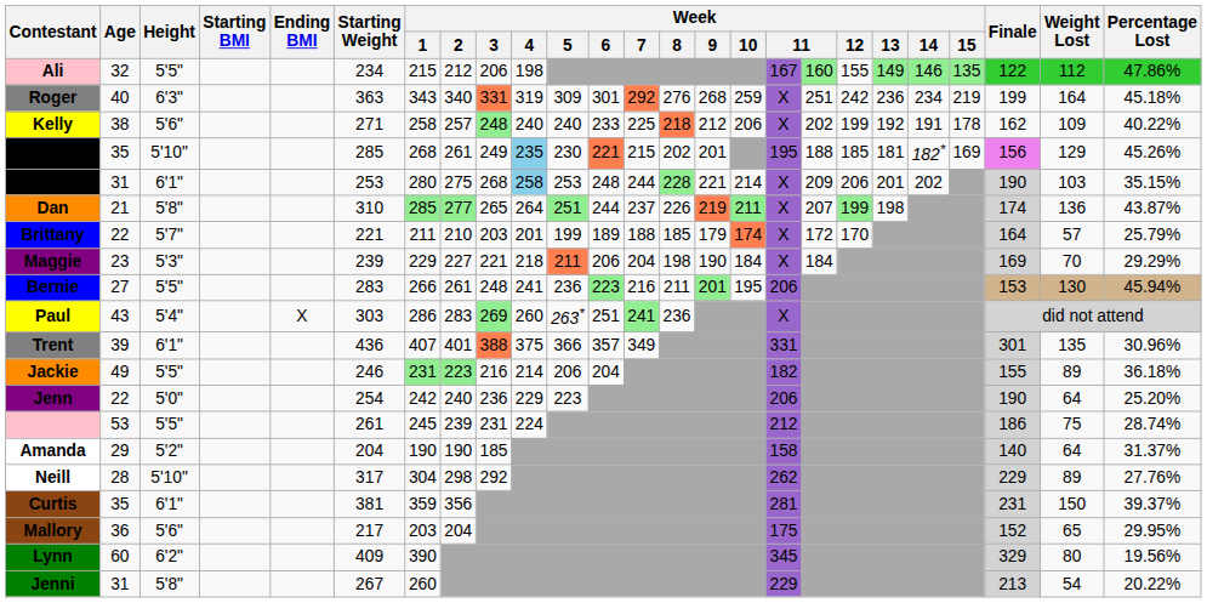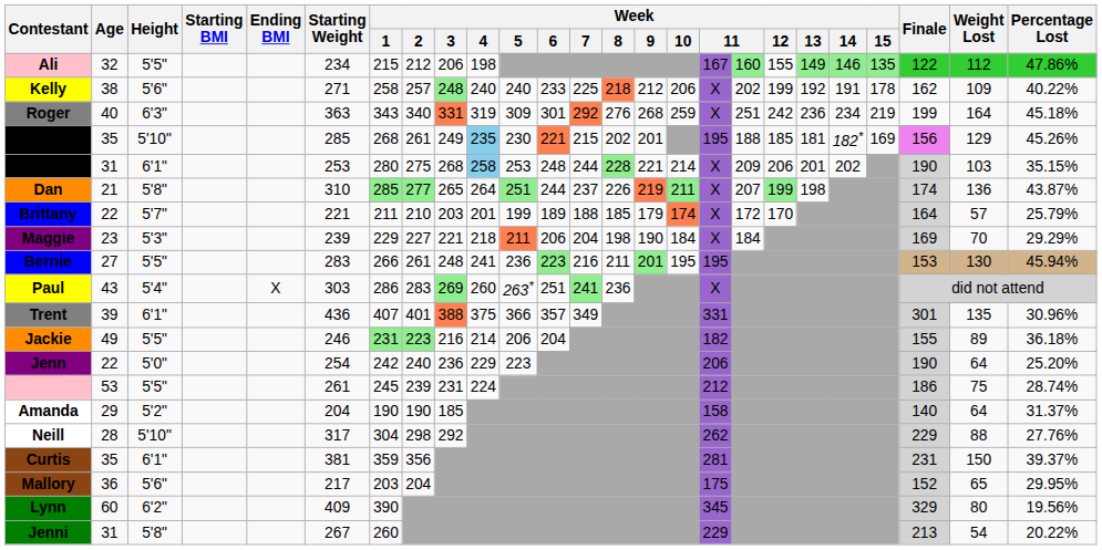 <table class="wikitable sortable" style="text-align:center" align="center">
 <tr>
 <th rowspan=2>Contestant</th>
 <th rowspan=2>Age</th>
 <th rowspan=2>Height</th>
 <th rowspan=2>Starting<br><a href='#'>BMI</a></th>
 <th rowspan=2>Ending<br><a href='#'>BMI</a></th>
 <th rowspan=2>Starting<br>Weight</th>
 <th colspan=16>Week</th>
 <th rowspan=2>Finale</th>
 <th rowspan=2>Weight<br>Lost</th>
 <th rowspan=2>Percentage<br>Lost</th>
 </tr>
 <tr>
 <th>1</th>
 <th>2</th>
 <th>3</th>
 <th>4</th>
 <th>5</th>
 <th>6</th>
 <th>7</th>
 <th>8</th>
 <th>9</th>
 <th>10</th>
 <th colspan="2">11</th>
 <th>12</th>
 <th>13</th>
 <th>14</th>
 <th>15</th>
 </tr>
 <tr>
 <td bgcolor="pink"><strong>Ali</strong></td>
 <td>32</td>
 <td>5'5"</td>
 <td></td>
 <td></td>
 <td>234</td>
 <td>215</td>
 <td>212</td>
 <td>206</td>
 <td>198</td>
 <td colspan=6 bgcolor=darkgray></td>
 <td bgcolor="#9966CC">167</td>
 <td bgcolor="lightgreen">160</td>
 <td>155</td>
 <td bgcolor="lightgreen">149</td>
 <td bgcolor="lightgreen">146</td>
 <td bgcolor="lightgreen">135</td>
 <td bgcolor="limegreen">122</td>
 <td bgcolor="limegreen">112</td>
 <td bgcolor="limegreen">47.86%</td>
 </tr>
 <tr>
+<td bgcolor="yellow"><span><strong>Kelly</strong></span></td>
+<td>38</td>
+<td>5'6"</td>
+<td></td>
+<td></td>
+<td>271</td>
+<td>258</td>
+<td>257</td>
+<td bgcolor="lightgreen">248</td>
+<td>240</td>
+<td>240</td>
+<td>233</td>
+<td>225</td>
+<td bgcolor="coral">218</td>
+<td>212</td>
+<td>206</td>
+<td bgcolor="#9966CC">X</td>
+<td>202</td>
+<td>199</td>
+<td>192</td>
+<td>191</td>
+<td>178</td>
+<td>162</td>
+<td>109</td>
+<td>40.22%</td>
+</tr>
+<tr>
 <td bgcolor="gray"><span><strong>Roger</strong></span></td>
 <td>40</td>
 <td>6'3"</td>
 <td></td>
 <td></td>
 <td>363</td>
 <td>343</td>
 <td>340</td>
 <td bgcolor="coral">331</td>
 <td>319</td>
 <td>309</td>
 <td>301</td>
 <td bgcolor="coral">292</td>
 <td>276</td>
 <td>268</td>
 <td>259</td>
 <td bgcolor="#9966CC">X</td>
 <td>251</td>
 <td>242</td>
 <td>236</td>
 <td>234</td>
 <td>219</td>
 <td>199</td>
 <td>164</td>
 <td>45.18%</td>
-</tr>
-<tr>
-<td bgcolor="yellow"><span><strong>Kelly</strong></span></td>
-<td>38</td>
-<td>5'6"</td>
-<td></td>
-<td></td>
-<td>271</td>
-<td>258</td>
-<td>257</td>
-<td bgcolor="lightgreen">248</td>
-<td>240</td>
-<td>240</td>
-<td>233</td>
-<td>225</td>
-<td bgcolor="coral">218</td>
-<td>212</td>
-<td>206</td>
-<td bgcolor="#9966CC">X</td>
-<td>202</td>
-<td>199</td>
-<td>192</td>
-<td>191</td>
-<td>178</td>
-<td>162</td>
-<td>109</td>
-<td>40.22%</td>
 </tr>
 <tr>
 <td bgcolor="black"><span><strong>Mark</strong></span></td>
 <td>35</td>
 <td>5'10"</td>
 <td></td>
 <td></td>
 <td>285</td>
 <td>268</td>
 <td>261</td>
 <td>249</td>
 <td bgcolor="skyblue">235</td>
 <td>230</td>
 <td bgcolor="coral">221</td>
 <td>215</td>
 <td>202</td>
 <td>201</td>
 <td colspan=1 bgcolor=darkgray></td>
 <td bgcolor="#9966CC">195</td>
 <td>188</td>
 <td>185</td>
 <td>181</td>
 <td><em>182<sup>*</sup></em></td>
 <td>169</td>
 <td bgcolor="violet">156</td>
 <td>129</td>
 <td>45.26%</td>
 </tr>
 <tr>
 <td bgcolor="black"><span><strong>Jay</strong></span></td>
 <td>31</td>
 <td>6'1"</td>
 <td></td>
 <td></td>
 <td>253</td>
 <td>280</td>
 <td>275</td>
 <td>268</td>
 <td bgcolor="skyblue">258</td>
 <td>253</td>
 <td>248</td>
 <td>244</td>
 <td bgcolor="lightgreen">228</td>
 <td>221</td>
 <td>214</td>
 <td bgcolor="#9966CC">X</td>
 <td>209</td>
 <td>206</td>
 <td>201</td>
 <td>202</td>
 <td colspan=1 bgcolor="darkgray"></td>
 <td bgcolor="lightgrey">190</td>
 <td>103</td>
 <td>35.15%</td>
 </tr>
 <tr>
 <td bgcolor="darkorange"><span><strong>Dan</strong></span></td>
 <td>21</td>
 <td>5'8"</td>
 <td></td>
 <td></td>
 <td>310</td>
 <td bgcolor="lightgreen">285</td>
 <td bgcolor="lightgreen">277</td>
 <td>265</td>
 <td>264</td>
 <td bgcolor="lightgreen">251</td>
 <td>244</td>
 <td>237</td>
 <td>226</td>
 <td bgcolor="coral">219</td>
 <td bgcolor="lightgreen">211</td>
 <td bgcolor="9966CC">X</td>
 <td>207</td>
 <td bgcolor="lightgreen">199</td>
 <td>198</td>
 <td colspan=2 bgcolor="darkgray"></td>
 <td bgcolor=lightgrey>174</td>
 <td>136</td>
 <td>43.87%</td>
 </tr>
 <tr>
 <td bgcolor="blue"><span><strong>Brittany</strong></span></td>
 <td>22</td>
 <td>5'7"</td>
 <td></td>
 <td></td>
 <td>221</td>
 <td>211</td>
 <td>210</td>
 <td>203</td>
 <td>201</td>
 <td>199</td>
 <td>189</td>
 <td>188</td>
 <td>185</td>
 <td>179</td>
 <td bgcolor="coral">174</td>
 <td bgcolor="9966CC">X</td>
 <td>172</td>
 <td>170</td>
 <td colspan=3 bgcolor="darkgray"></td>
 <td bgcolor=lightgrey>164</td>
 <td>57</td>
 <td>25.79%</td>
 </tr>
 <tr>
 <td bgcolor="purple"><span><strong>Maggie</strong></span></td>
 <td>23</td>
 <td>5'3"</td>
 <td></td>
 <td></td>
 <td>239</td>
 <td>229</td>
 <td>227</td>
 <td>221</td>
 <td>218</td>
 <td bgcolor="coral">211</td>
 <td>206</td>
 <td>204</td>
 <td>198</td>
 <td>190</td>
 <td>184</td>
 <td bgcolor="9966CC">X</td>
 <td>184</td>
 <td colspan=4 bgcolor="darkgray"></td>
 <td bgcolor=lightgrey>169</td>
 <td>70</td>
 <td>29.29%</td>
 </tr>
 <tr>
 <td bgcolor="blue"><span><strong>Bernie</strong></span></td>
 <td>27</td>
 <td>5'5"</td>
 <td></td>
 <td></td>
 <td>283</td>
 <td>266</td>
 <td>261</td>
 <td>248</td>
 <td>241</td>
 <td>236</td>
 <td bgcolor="lightgreen">223</td>
 <td>216</td>
 <td>211</td>
 <td bgcolor="lightgreen">201</td>
 <td>195</td>
-<td bgcolor="#9966CC">206</td>
+<td bgcolor="#9966CC">195</td>
 <td colspan=5 bgcolor="darkgray"></td>
 <td bgcolor="tan">153</td>
 <td bgcolor="tan">130</td>
 <td bgcolor="tan">45.94%</td>
 </tr>
 <tr>
 <td bgcolor="yellow"><span><strong>Paul</strong></span></td>
 <td>43</td>
 <td>5'4"</td>
 <td></td>
 <td>X</td>
 <td>303</td>
 <td>286</td>
 <td>283</td>
 <td bgcolor="lightgreen">269</td>
 <td>260</td>
 <td><em>263<sup>*</sup></em></td>
 <td>251</td>
 <td bgcolor=lightgreen>241</td>
 <td>236</td>
 <td colspan=2 bgcolor="darkgray"></td>
 <td bgcolor="#9966CC">X</td>
 <td colspan=5 bgcolor="darkgray"></td>
 <td colspan=3 bgcolor="lightgrey">did not attend</td>
 </tr>
 <tr>
 <td bgcolor="gray"><span><strong>Trent</strong></span></td>
 <td>39</td>
 <td>6'1"</td>
 <td></td>
 <td></td>
 <td>436</td>
 <td>407</td>
 <td>401</td>
 <td bgcolor="coral">388</td>
 <td>375</td>
 <td>366</td>
 <td>357</td>
 <td>349</td>
 <td colspan=3 bgcolor="darkgray"></td>
 <td bgcolor="#9966CC">331</td>
 <td colspan=5 bgcolor="darkgray"></td>
 <td bgcolor=lightgrey>301</td>
 <td>135</td>
 <td>30.96%</td>
 </tr>
 <tr>
 <td bgcolor="darkorange"><span><strong>Jackie</strong></span></td>
 <td>49</td>
 <td>5'5"</td>
 <td></td>
 <td></td>
 <td>246</td>
 <td bgcolor="lightgreen">231</td>
 <td bgcolor="lightgreen">223</td>
 <td>216</td>
 <td>214</td>
 <td>206</td>
 <td>204</td>
 <td colspan=4 bgcolor="darkgray"></td>
 <td bgcolor="#9966CC">182</td>
 <td colspan=5 bgcolor="darkgray"></td>
 <td bgcolor=lightgrey>155</td>
 <td>89</td>
 <td>36.18%</td>
 </tr>
 <tr>
 <td bgcolor="purple"><span><strong>Jenn</strong></span></td>
 <td>22</td>
 <td>5'0"</td>
 <td></td>
 <td></td>
 <td>254</td>
 <td>242</td>
 <td>240</td>
 <td>236</td>
 <td>229</td>
 <td>223</td>
 <td colspan=5 bgcolor="darkgray"></td>
 <td bgcolor="#9966CC">206</td>
 <td colspan=5 bgcolor="darkgray"></td>
 <td bgcolor=lightgrey>190</td>
 <td>64</td>
 <td>25.20%</td>
 </tr>
 <tr>
 <td bgcolor="pink"></td>
 <td>53</td>
 <td>5'5"</td>
 <td></td>
 <td></td>
 <td>261</td>
 <td>245</td>
 <td>239</td>
 <td>231</td>
 <td>224</td>
 <td colspan=6 bgcolor="darkgray"></td>
 <td bgcolor="#9966CC">212</td>
 <td colspan=5 bgcolor="darkgray"></td>
 <td bgcolor=lightgrey>186</td>
 <td>75</td>
 <td>28.74%</td>
 </tr>
 <tr>
 <td bgcolor="white"><strong>Amanda</strong></td>
 <td>29</td>
 <td>5'2"</td>
 <td></td>
 <td></td>
 <td>204</td>
 <td>190</td>
 <td>190</td>
 <td>185</td>
 <td colspan=7 bgcolor="darkgray"></td>
 <td bgcolor="#9966CC">158</td>
 <td colspan=5 bgcolor="darkgray"></td>
 <td bgcolor=lightgrey>140</td>
 <td>64</td>
 <td>31.37%</td>
 </tr>
 <tr>
 <td bgcolor="white"><strong>Neill</strong></td>
 <td>28</td>
 <td>5'10"</td>
 <td></td>
 <td></td>
 <td>317</td>
 <td>304</td>
 <td>298</td>
 <td>292</td>
 <td colspan=7 bgcolor="darkgray"></td>
 <td bgcolor="#9966CC">262</td>
 <td colspan=5 bgcolor="darkgray"></td>
 <td bgcolor=lightgrey>229</td>
-<td>89</td>
+<td>88</td>
 <td>27.76%</td>
 </tr>
 <tr>
 <td bgcolor="saddlebrown"><span><strong>Curtis</strong></span></td>
 <td>35</td>
 <td>6'1"</td>
 <td></td>
 <td></td>
 <td>381</td>
 <td>359</td>
 <td>356</td>
 <td colspan=8 bgcolor="darkgray"></td>
 <td bgcolor="#9966CC">281</td>
 <td colspan=5 bgcolor="darkgray"></td>
 <td bgcolor=lightgrey>231</td>
 <td>150</td>
 <td>39.37%</td>
 </tr>
 <tr>
 <td bgcolor="saddlebrown"><span><strong>Mallory</strong></span></td>
 <td>36</td>
 <td>5'6"</td>
 <td></td>
 <td></td>
 <td>217</td>
 <td>203</td>
 <td>204</td>
 <td colspan=8 bgcolor="darkgray"></td>
 <td bgcolor="#9966CC">175</td>
 <td colspan=5 bgcolor="darkgray"></td>
 <td bgcolor=lightgrey>152</td>
 <td>65</td>
 <td>29.95%</td>
 </tr>
 <tr>
 <td bgcolor="green"><span><strong>Lynn</strong></span></td>
 <td>60</td>
 <td>6'2"</td>
 <td></td>
 <td></td>
 <td>409</td>
 <td>390</td>
 <td colspan=9 bgcolor="darkgray"></td>
 <td bgcolor="#9966CC">345</td>
 <td colspan=5 bgcolor="darkgray"></td>
 <td bgcolor=lightgrey>329</td>
 <td>80</td>
 <td>19.56%</td>
 </tr>
 <tr>
 <td bgcolor="green"><span><strong>Jenni</strong></span></td>
 <td>31</td>
 <td>5'8"</td>
 <td></td>
 <td></td>
 <td>267</td>
 <td>260</td>
 <td colspan=9 bgcolor="darkgray"></td>
 <td bgcolor="#9966CC">229</td>
 <td colspan=5 bgcolor="darkgray"></td>
 <td bgcolor=lightgrey>213</td>
 <td>54</td>
 <td>20.22%</td>
 </tr>
 </table>
